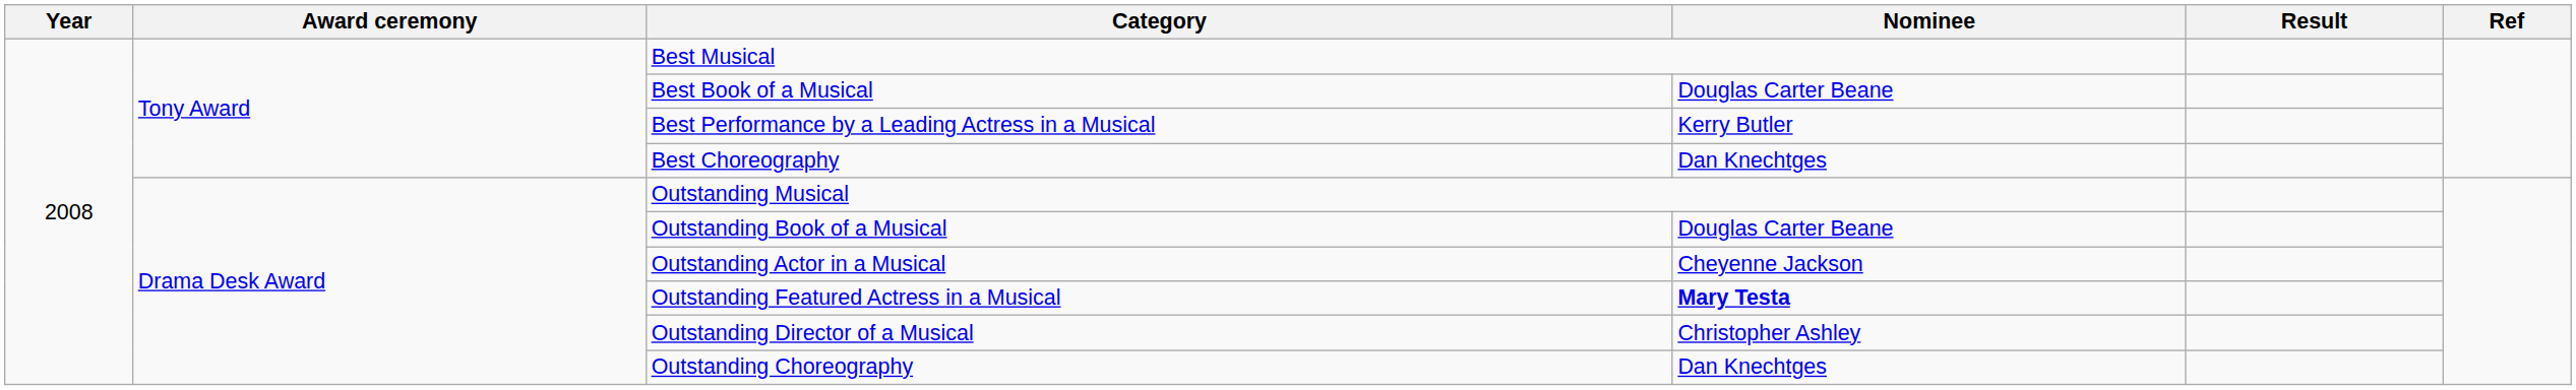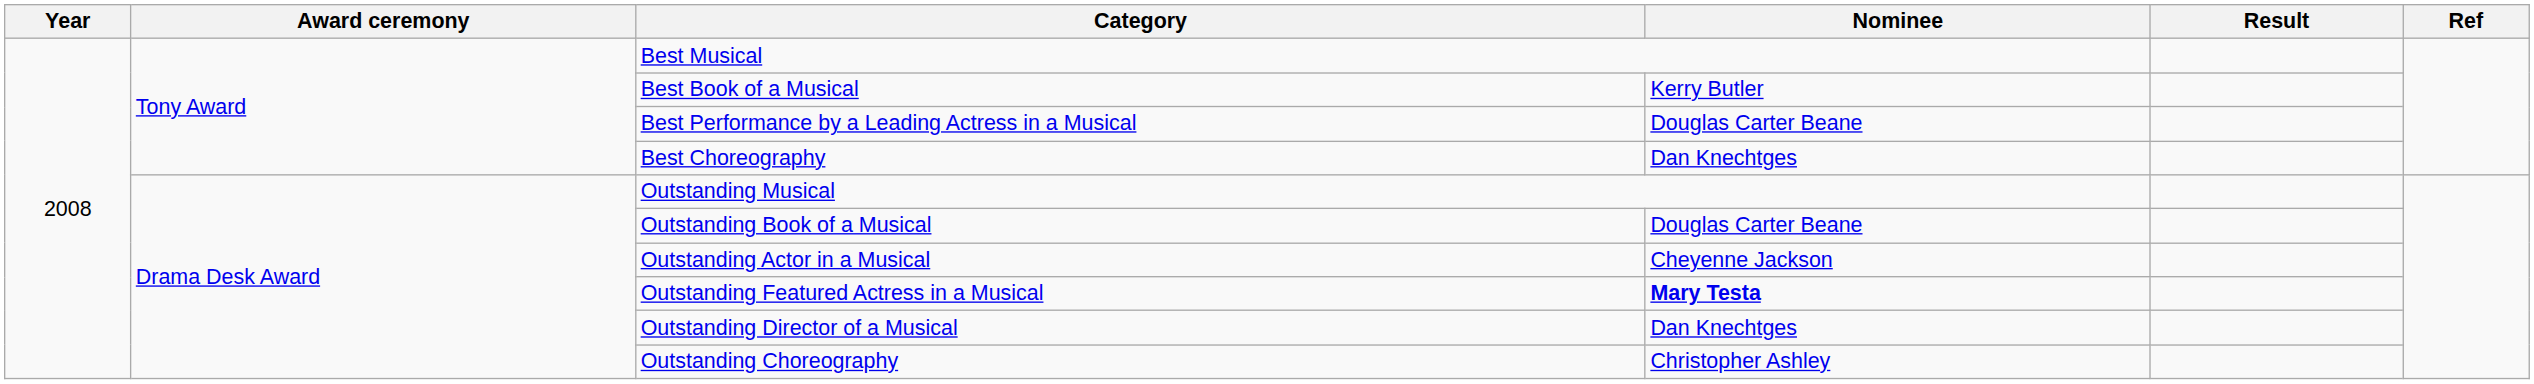 <table class="wikitable" width="95%">
 <tr>
 <th width="5%">Year</th>
 <th width="20%">Award ceremony</th>
 <th width="40%">Category</th>
 <th width="20%">Nominee</th>
 <th width="10%">Result</th>
 <th width="5%">Ref</th>
 </tr>
 <tr>
 <td rowspan="10" align="center">2008</td>
 <td rowspan="4"><a href='#'>Tony Award</a></td>
 <td colspan="2"><a href='#'>Best Musical</a></td>
 <td></td>
 <td rowspan="4" align="center"></td>
 </tr>
 <tr>
 <td><a href='#'>Best Book of a Musical</a></td>
-<td><a href='#'>Douglas Carter Beane</a></td>
+<td><a href='#'>Kerry Butler</a></td>
 <td></td>
 </tr>
 <tr>
 <td><a href='#'>Best Performance by a Leading Actress in a Musical</a></td>
-<td><a href='#'>Kerry Butler</a></td>
+<td><a href='#'>Douglas Carter Beane</a></td>
 <td></td>
 </tr>
 <tr>
 <td><a href='#'>Best Choreography</a></td>
 <td><a href='#'>Dan Knechtges</a></td>
 <td></td>
 </tr>
 <tr>
 <td rowspan="6"><a href='#'>Drama Desk Award</a></td>
 <td colspan="2"><a href='#'>Outstanding Musical</a></td>
 <td></td>
 <td rowspan="6" align="center"></td>
 </tr>
 <tr>
 <td><a href='#'>Outstanding Book of a Musical</a></td>
 <td><a href='#'>Douglas Carter Beane</a></td>
 <td></td>
 </tr>
 <tr>
 <td><a href='#'>Outstanding Actor in a Musical</a></td>
 <td><a href='#'>Cheyenne Jackson</a></td>
 <td></td>
 </tr>
 <tr>
 <td><a href='#'>Outstanding Featured Actress in a Musical</a></td>
 <td><strong><a href='#'>Mary Testa</a></strong></td>
 <td></td>
 </tr>
 <tr>
 <td><a href='#'>Outstanding Director of a Musical</a></td>
-<td><a href='#'>Christopher Ashley</a></td>
+<td><a href='#'>Dan Knechtges</a></td>
 <td></td>
 </tr>
 <tr>
 <td><a href='#'>Outstanding Choreography</a></td>
-<td><a href='#'>Dan Knechtges</a></td>
+<td><a href='#'>Christopher Ashley</a></td>
 <td></td>
 </tr>
 </table>
